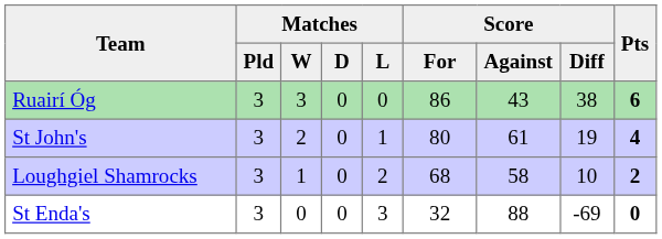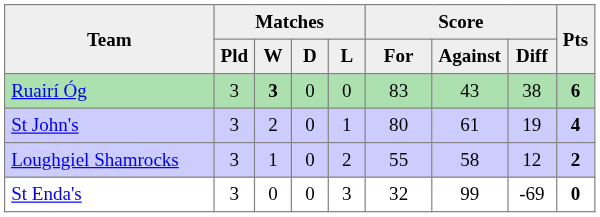 <table style=border-collapse:collapse border=1 cellspacing=0 cellpadding=5>
 <tr align=center bgcolor=#efefef>
 <th rowspan=2 width=165>Team</th>
 <th colspan=4>Matches</th>
 <th colspan=3>Score</th>
 <th rowspan=2width=20>Pts</th>
 </tr>
 <tr align=center bgcolor=#efefef>
 <th width=20>Pld</th>
 <th width=20>W</th>
 <th width=20>D</th>
 <th width=20>L</th>
 <th width=45>For</th>
 <th width=45>Against</th>
 <th width=30>Diff</th>
 </tr>
 <tr align=center style="background:#ACE1AF;">
 <td style="text-align:left;"><a href='#'>Ruairí Óg</a></td>
 <td>3</td>
-<td>3</td>
+<td><strong>3</strong></td>
 <td>0</td>
 <td>0</td>
-<td>86</td>
+<td>83</td>
 <td>43</td>
 <td>38</td>
 <td><strong>6</strong></td>
 </tr>
 <tr align=center style="background:#ccccff;">
 <td style="text-align:left;"><a href='#'>St John's</a></td>
 <td>3</td>
 <td>2</td>
 <td>0</td>
 <td>1</td>
 <td>80</td>
 <td>61</td>
 <td>19</td>
 <td><strong>4</strong></td>
 </tr>
 <tr align=center  style="background:#ccccff;">
 <td style="text-align:left;"><a href='#'>Loughgiel Shamrocks</a></td>
 <td>3</td>
 <td>1</td>
 <td>0</td>
 <td>2</td>
-<td>68</td>
+<td>55</td>
 <td>58</td>
-<td>10</td>
+<td>12</td>
 <td><strong>2</strong></td>
 </tr>
 <tr align=center>
 <td style="text-align:left;"><a href='#'>St Enda's</a></td>
 <td>3</td>
 <td>0</td>
 <td>0</td>
 <td>3</td>
 <td>32</td>
-<td>88</td>
+<td>99</td>
 <td>-69</td>
 <td><strong>0</strong></td>
 </tr>
 </table>
